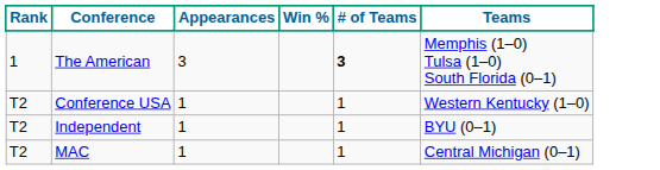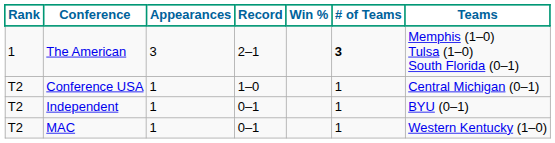 <table class="wikitable">
 <tr>
 <th style = "background:#FFFFFF; color:#00629B; border: 2px solid #009775">Rank</th>
 <th style = "background:#FFFFFF; color:#00629B; border: 2px solid #009775">Conference</th>
 <th style = "background:#FFFFFF; color:#00629B; border: 2px solid #009775">Appearances</th>
+<th style="background:#FFFFFF; color:#00629B; border: 2px solid #009775">Record</th>
 <th style = "background:#FFFFFF; color:#00629B; border: 2px solid #009775">Win %</th>
 <th style = "background:#FFFFFF; color:#00629B; border: 2px solid #009775"># of Teams</th>
 <th style = "background:#FFFFFF; color:#00629B; border: 2px solid #009775">Teams</th>
 </tr>
 <tr>
 <td>1</td>
 <td><a href='#'>The American</a></td>
 <td>3</td>
+<td>2–1</td>
 <td></td>
 <td><strong>3</strong></td>
 <td><a href='#'>Memphis</a> (1–0)<br><a href='#'>Tulsa</a> (1–0)<br><a href='#'>South Florida</a> (0–1)</td>
 </tr>
 <tr>
 <td>T2</td>
 <td><a href='#'>Conference USA</a></td>
 <td>1</td>
+<td>1–0</td>
 <td></td>
 <td>1</td>
-<td><a href='#'>Western Kentucky</a> (1–0)</td>
+<td><a href='#'>Central Michigan</a> (0–1)</td>
 </tr>
 <tr>
 <td>T2</td>
 <td><a href='#'>Independent</a></td>
 <td>1</td>
+<td>0–1</td>
 <td></td>
 <td>1</td>
 <td><a href='#'>BYU</a> (0–1)</td>
 </tr>
 <tr>
 <td>T2</td>
 <td><a href='#'>MAC</a></td>
 <td>1</td>
+<td>0–1</td>
 <td></td>
 <td>1</td>
-<td><a href='#'>Central Michigan</a> (0–1)</td>
+<td><a href='#'>Western Kentucky</a> (1–0)</td>
 </tr>
 </table>
